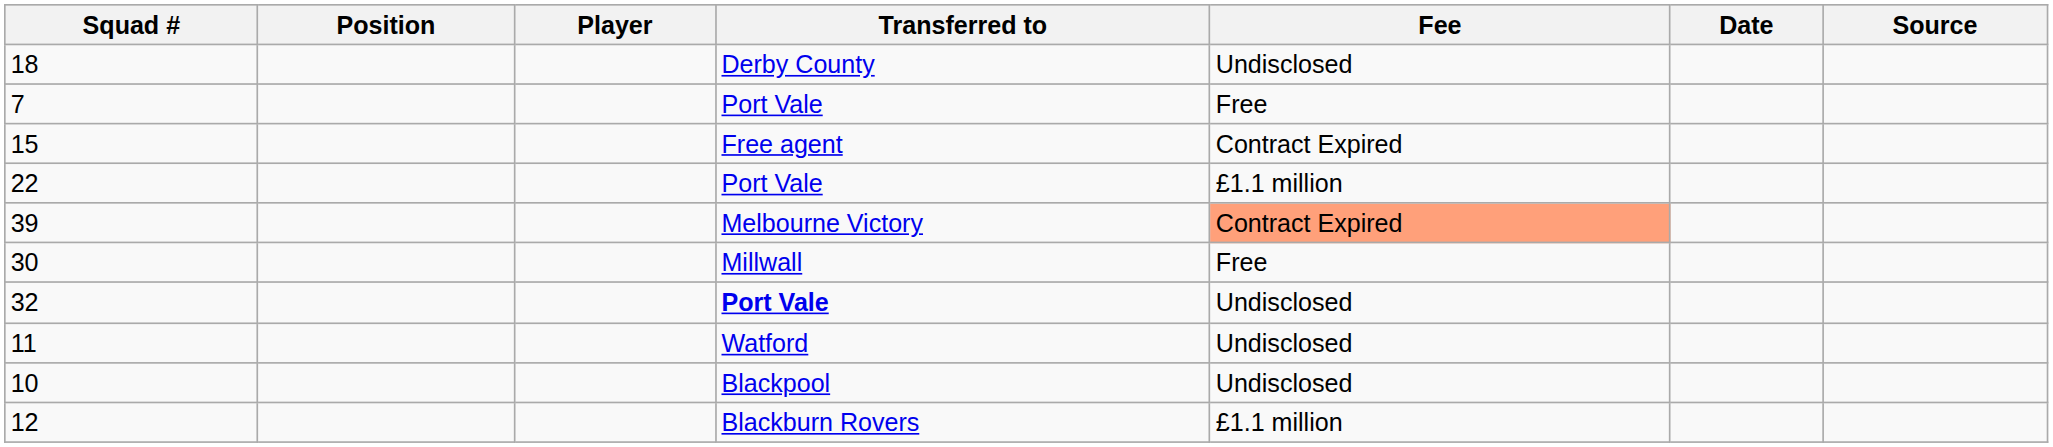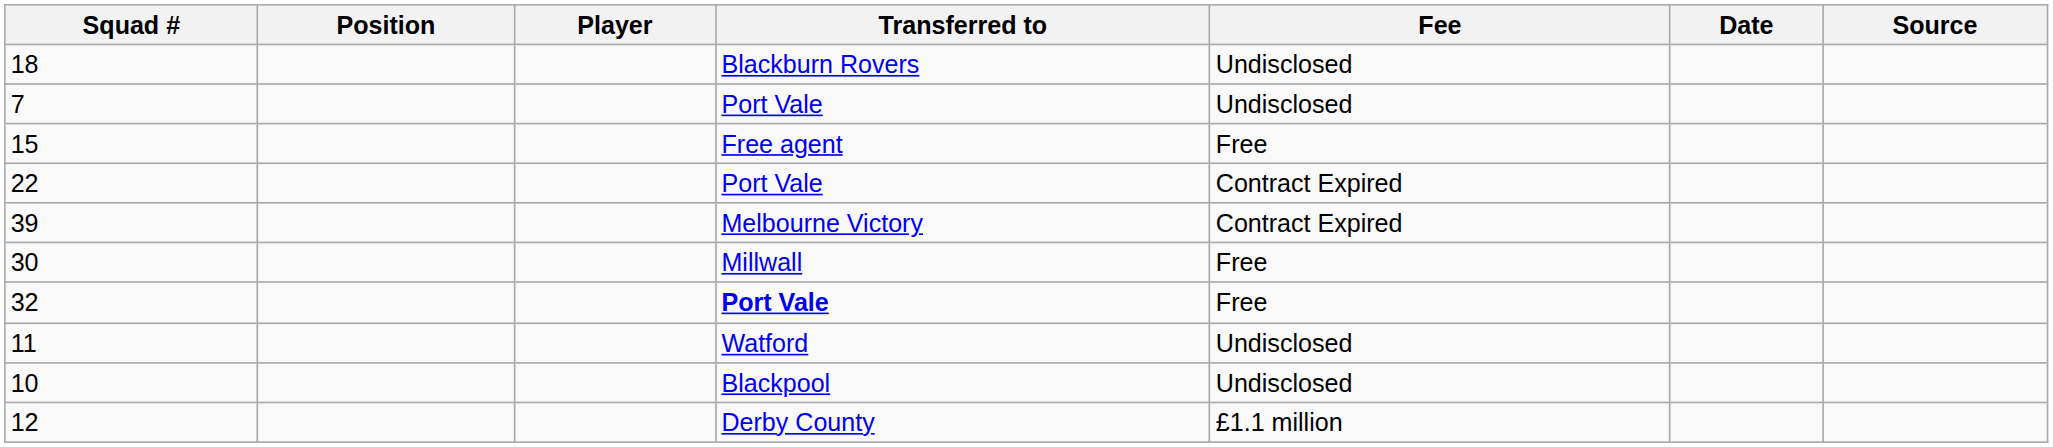 <table width=98% class="wikitable sortable" style="text-align:center; font-size:95%; text-align:left">
 <tr>
 <th>Squad #</th>
 <th>Position</th>
 <th>Player</th>
 <th>Transferred to</th>
 <th>Fee</th>
 <th>Date</th>
 <th>Source</th>
 </tr>
 <tr>
 <td>18</td>
 <td></td>
 <td></td>
-<td> <a href='#'>Derby County</a></td>
+<td> <a href='#'>Blackburn Rovers</a></td>
 <td>Undisclosed</td>
 <td></td>
 <td></td>
 </tr>
 <tr>
 <td>7</td>
 <td></td>
 <td></td>
 <td> <a href='#'>Port Vale</a></td>
-<td>Free</td>
+<td>Undisclosed</td>
 <td></td>
 <td></td>
 </tr>
 <tr>
 <td>15</td>
 <td></td>
 <td></td>
 <td><a href='#'>Free agent</a></td>
-<td>Contract Expired</td>
+<td>Free</td>
 <td></td>
 <td></td>
 </tr>
 <tr>
 <td>22</td>
 <td></td>
 <td></td>
 <td> <a href='#'>Port Vale</a></td>
-<td>£1.1 million</td>
+<td>Contract Expired</td>
 <td></td>
 <td></td>
 </tr>
 <tr>
 <td>39</td>
 <td></td>
 <td></td>
 <td> <a href='#'>Melbourne Victory</a></td>
-<td style="background: lightsalmon;">Contract Expired</td>
+<td>Contract Expired</td>
 <td></td>
 <td></td>
 </tr>
 <tr>
 <td>30</td>
 <td></td>
 <td></td>
 <td> <a href='#'>Millwall</a></td>
 <td>Free</td>
 <td></td>
 <td></td>
 </tr>
 <tr>
 <td>32</td>
 <td></td>
 <td></td>
 <td><strong> <a href='#'>Port Vale</a></strong></td>
-<td>Undisclosed</td>
+<td>Free</td>
 <td></td>
 <td></td>
 </tr>
 <tr>
 <td>11</td>
 <td></td>
 <td></td>
 <td> <a href='#'>Watford</a></td>
 <td>Undisclosed</td>
 <td></td>
 <td></td>
 </tr>
 <tr>
 <td>10</td>
 <td></td>
 <td></td>
 <td> <a href='#'>Blackpool</a></td>
 <td>Undisclosed</td>
 <td></td>
 <td></td>
 </tr>
 <tr>
 <td>12</td>
 <td></td>
 <td></td>
-<td> <a href='#'>Blackburn Rovers</a></td>
+<td> <a href='#'>Derby County</a></td>
 <td>£1.1 million</td>
 <td></td>
 <td></td>
 </tr>
 </table>
